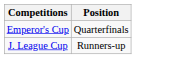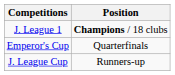 <table class="wikitable" style="text-align:center;">
 <tr>
 <th>Competitions</th>
 <th>Position</th>
+</tr>
+<tr>
+<td><a href='#'>J. League 1</a></td>
+<td><strong>Champions</strong> / 18 clubs</td>
 </tr>
 <tr>
 <td><a href='#'>Emperor's Cup</a></td>
 <td>Quarterfinals</td>
 </tr>
 <tr>
 <td><a href='#'>J. League Cup</a></td>
 <td>Runners-up</td>
 </tr>
 </table>
